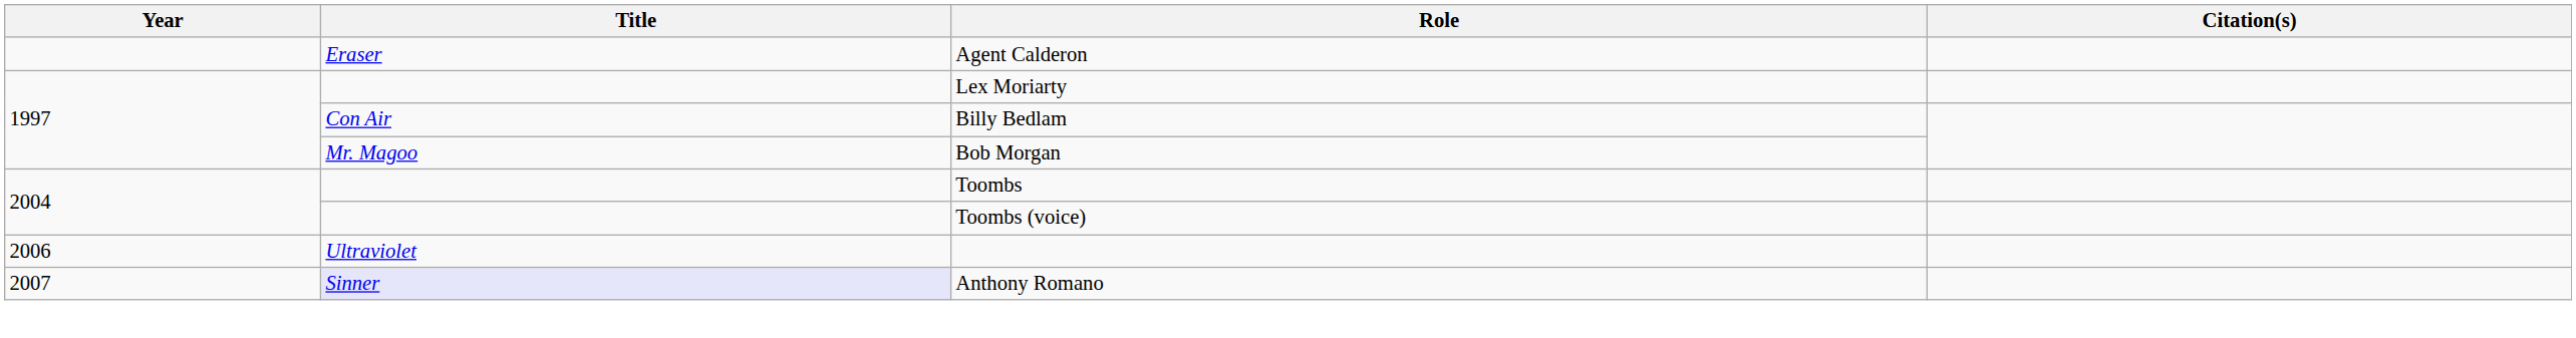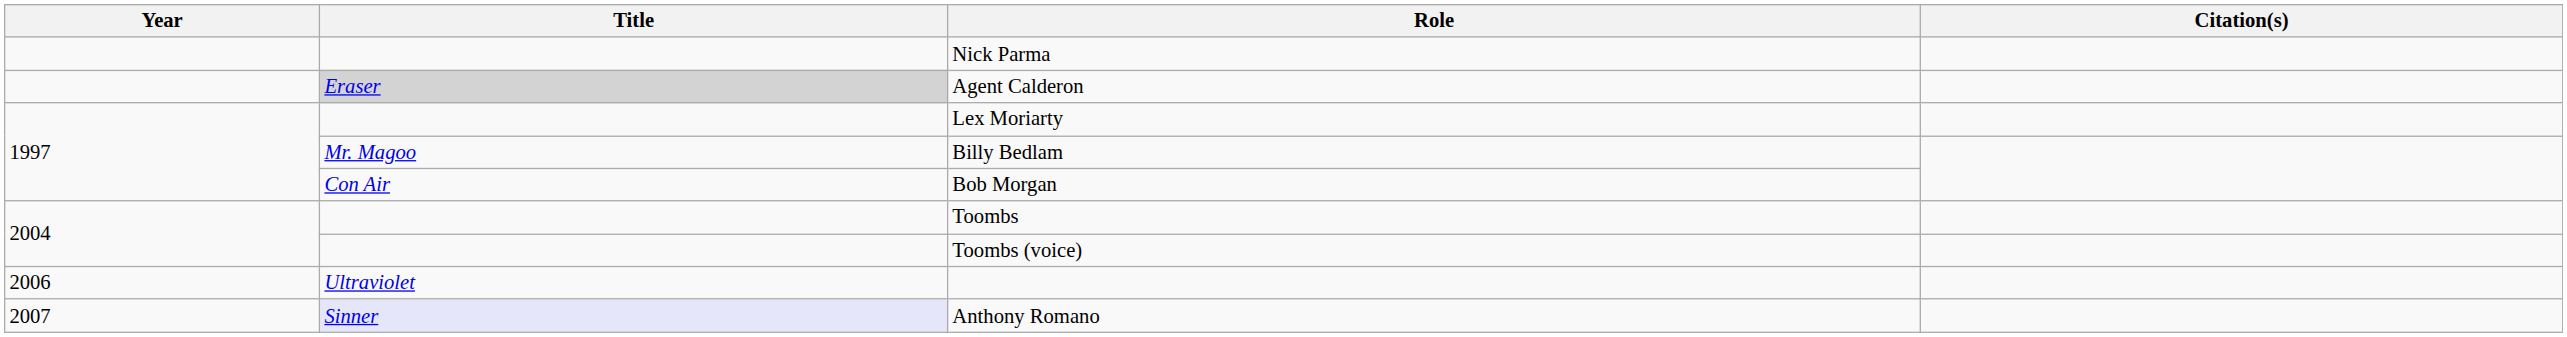 <table class="wikitable sortable" style="width: 100%;">
 <tr>
 <th scope="col">Year</th>
 <th scope="col">Title</th>
 <th class="unsortable">Role</th>
 <th class="unsortable">Citation(s)</th>
 </tr>
 <tr>
 <td></td>
-<td><a href='#'><em>Eraser</em></a></td>
+<td><em></em></td>
+<td>Nick Parma</td>
+<td></td>
+</tr>
+<tr>
+<td></td>
+<td style="background: lightgrey;"><a href='#'><em>Eraser</em></a></td>
 <td>Agent Calderon</td>
 <td></td>
 </tr>
 <tr>
 <td rowspan="3">1997</td>
 <td><em></em></td>
 <td>Lex Moriarty</td>
 <td></td>
 </tr>
 <tr>
-<td><em><a href='#'>Con Air</a></em></td>
+<td><a href='#'><em>Mr. Magoo</em></a></td>
 <td>Billy Bedlam</td>
 <td rowspan="2"></td>
 </tr>
 <tr>
-<td><a href='#'><em>Mr. Magoo</em></a></td>
+<td><em><a href='#'>Con Air</a></em></td>
 <td>Bob Morgan</td>
 </tr>
 <tr>
 <td rowspan="2">2004</td>
 <td><em></em></td>
 <td>Toombs</td>
 <td></td>
 </tr>
 <tr>
 <td><em></em></td>
 <td>Toombs (voice)</td>
 <td></td>
 </tr>
 <tr>
 <td>2006</td>
 <td><a href='#'><em>Ultraviolet</em></a></td>
 <td></td>
 <td></td>
 </tr>
 <tr>
 <td>2007</td>
 <td style="background: lavender;"><a href='#'><em>Sinner</em></a></td>
 <td>Anthony Romano</td>
 <td></td>
 </tr>
 </table>
